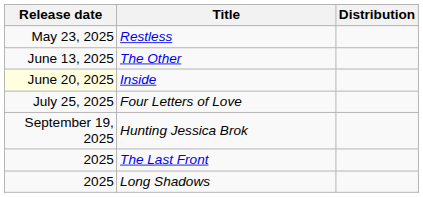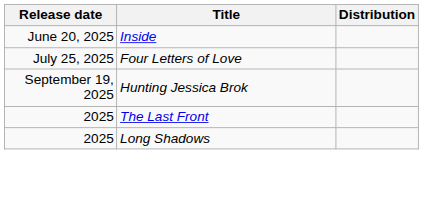 <table class="wikitable sortable">
 <tr>
 <th style="width:125px;">Release date</th>
 <th style="width:250px;">Title</th>
 <th>Distribution</th>
 </tr>
 <tr>
-<td style="text-align:right;">May 23, 2025</td>
-<td><em><a href='#'>Restless</a></em></td>
-<td></td>
-</tr>
-<tr>
-<td style="text-align:right;">June 13, 2025</td>
-<td><em><a href='#'>The Other</a></em></td>
-<td></td>
-</tr>
-<tr>
-<td style="background: lightyellow; text-align:right;">June 20, 2025</td>
+<td style="text-align:right;">June 20, 2025</td>
 <td><em><a href='#'>Inside</a></em></td>
 <td></td>
 </tr>
 <tr>
 <td style="text-align: right;">July 25, 2025</td>
 <td><em>Four Letters of Love</em></td>
 <td></td>
 </tr>
 <tr>
 <td style="text-align: right;">September 19, 2025</td>
 <td><em>Hunting Jessica Brok</em></td>
 <td></td>
 </tr>
 <tr>
 <td style="text-align:right;">2025</td>
 <td><em><a href='#'>The Last Front</a></em></td>
 <td></td>
 </tr>
 <tr>
 <td style="text-align: right;">2025</td>
 <td><em>Long Shadows</em></td>
 <td></td>
 </tr>
 </table>
